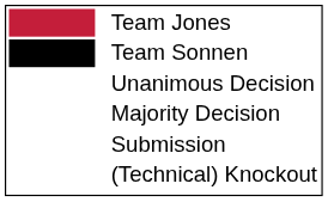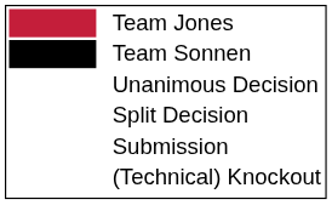 <table style="border:1px solid black;" align=left>
 <tr>
 <td style="background:#C41E3A; width:40px;"></td>
 <td> </td>
 <td>Team Jones</td>
 </tr>
 <tr>
 <td style="background:black; width:40px;"></td>
 <td> </td>
 <td>Team Sonnen</td>
 </tr>
 <tr>
 <td style="width:60px;"></td>
 <td> </td>
 <td>Unanimous Decision</td>
 </tr>
 <tr>
 <td style="width:60px;"></td>
 <td> </td>
-<td>Majority Decision</td>
+<td>Split Decision</td>
 </tr>
 <tr>
 <td style="width:60px;"></td>
 <td> </td>
 <td>Submission</td>
 </tr>
 <tr>
 <td style="width:60px;"></td>
 <td> </td>
 <td>(Technical) Knockout</td>
 </tr>
 <tr>
 </tr>
 </table>
